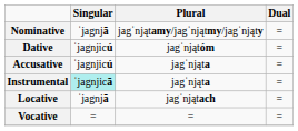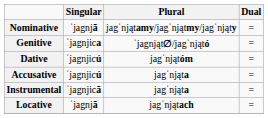 <table class="wikitable" style="text-align:center;">
 <tr>
 <td></td>
 <th>Singular</th>
 <th>Plural</th>
 <th>Dual</th>
 </tr>
 <tr>
 <th>Nominative</th>
 <td>ˈjagnj<strong>ã</strong></td>
 <td>jagˈnjąt<strong>amy</strong>/jagˈnjąt<strong>my</strong>/jagˈnjąt<strong>y</strong></td>
+<td>= </td>
+</tr>
+<tr>
+<th>Genitive</th>
+<td>ˈjagnjic<strong>a</strong></td>
+<td>ˈjagnjąt<strong>∅</strong>/jagˈnjąt<strong>ó</strong></td>
 <td>= </td>
 </tr>
 <tr>
 <th>Dative</th>
 <td>ˈjagnjic<strong>ú</strong></td>
 <td>jagˈnjąt<strong>óm</strong></td>
 <td>= </td>
 </tr>
 <tr>
 <th>Accusative</th>
 <td>ˈjagnjic<strong>ú</strong></td>
 <td>jagˈnjąt<strong>a</strong></td>
 <td>= </td>
 </tr>
 <tr>
 <th>Instrumental</th>
-<td style="background: paleturquoise;">ˈjagnjic<strong>ã</strong></td>
+<td>ˈjagnjic<strong>ã</strong></td>
 <td>jagˈnjąt<strong>a</strong></td>
 <td>= </td>
 </tr>
 <tr>
 <th>Locative</th>
 <td>ˈjagnj<strong>ã</strong></td>
 <td>jagˈnjąt<strong>ach</strong></td>
 <td>= </td>
 </tr>
 <tr>
-<th>Vocative</th>
-<td>= </td>
-<td>= </td>
-<td>= </td>
-</tr>
-<tr>
 </tr>
 </table>
